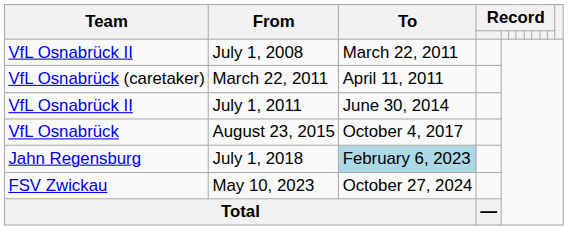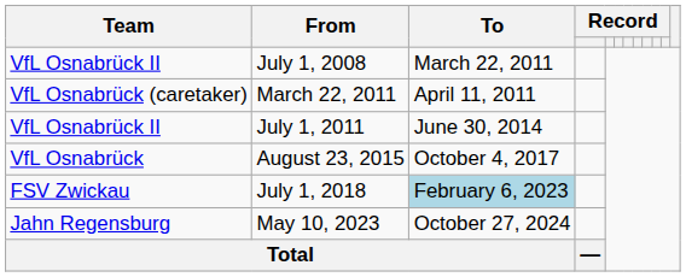 <table class="wikitable" style="text-align: center">
 <tr>
 <th rowspan="2">Team</th>
 <th rowspan="2">From</th>
 <th rowspan="2">To</th>
 <th colspan="8">Record</th>
 <th rowspan=2></th>
 </tr>
 <tr>
 <th></th>
 <th></th>
 <th></th>
 <th></th>
 <th></th>
 <th></th>
 <th></th>
 <th></th>
 </tr>
 <tr>
 <td align=left><a href='#'>VfL Osnabrück II</a></td>
 <td align=left>July 1, 2008</td>
 <td align=left>March 22, 2011<br></td>
 <td></td>
 </tr>
 <tr>
 <td align=left><a href='#'>VfL Osnabrück</a> (caretaker)</td>
 <td align=left>March 22, 2011</td>
 <td align=left>April 11, 2011<br></td>
 <td></td>
 </tr>
 <tr>
 <td align=left><a href='#'>VfL Osnabrück II</a></td>
 <td align=left>July 1, 2011</td>
 <td align=left>June 30, 2014<br></td>
 <td></td>
 </tr>
 <tr>
 <td align=left><a href='#'>VfL Osnabrück</a></td>
 <td align=left>August 23, 2015</td>
 <td align=left>October 4, 2017<br></td>
 <td></td>
 </tr>
 <tr>
-<td align=left><a href='#'>Jahn Regensburg</a></td>
+<td align=left><a href='#'>FSV Zwickau</a></td>
 <td align=left>July 1, 2018</td>
 <td align=left style="background: lightblue;">February 6, 2023<br></td>
 <td></td>
 </tr>
 <tr>
-<td align=left><a href='#'>FSV Zwickau</a></td>
+<td align=left><a href='#'>Jahn Regensburg</a></td>
 <td align=left>May 10, 2023</td>
 <td align=left>October 27, 2024<br></td>
 <td></td>
 </tr>
 <tr>
 <th colspan="3">Total<br></th>
 <th>—</th>
 </tr>
 </table>
